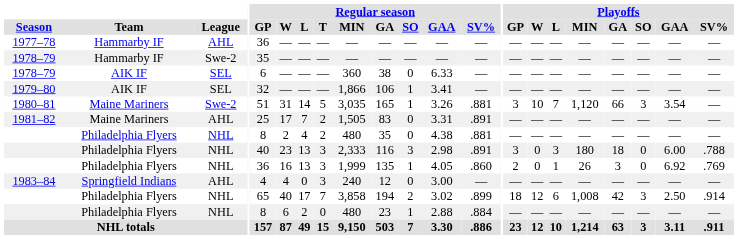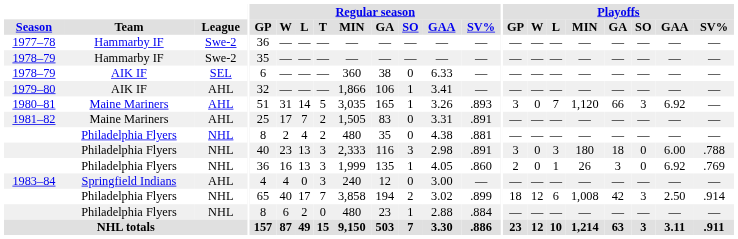 <table border="0" cellpadding="1" cellspacing="0" style="text-align:center; width:75%;">
 <tr ALIGN="center" bgcolor="#e0e0e0">
 <th align="center" colspan="3" bgcolor="#ffffff"></th>
 <th align="center" rowspan="99" bgcolor="#ffffff"></th>
 <th align="center" colspan="9" bgcolor="#e0e0e0"><a href='#'>Regular season</a></th>
 <th align="center" rowspan="99" bgcolor="#ffffff"></th>
 <th align="center" colspan="8" bgcolor="#e0e0e0"><a href='#'>Playoffs</a></th>
 </tr>
 <tr ALIGN="center" bgcolor="#e0e0e0">
 <th><a href='#'>Season</a></th>
 <th>Team</th>
 <th>League</th>
 <th>GP</th>
 <th>W</th>
 <th>L</th>
 <th>T</th>
 <th>MIN</th>
 <th>GA</th>
 <th><a href='#'>SO</a></th>
 <th><a href='#'>GAA</a></th>
 <th><a href='#'>SV%</a></th>
 <th>GP</th>
 <th>W</th>
 <th>L</th>
 <th>MIN</th>
 <th>GA</th>
 <th>SO</th>
 <th>GAA</th>
 <th>SV%</th>
 </tr>
 <tr>
 <td><a href='#'>1977–78</a></td>
 <td><a href='#'>Hammarby IF</a></td>
-<td><a href='#'>AHL</a></td>
+<td><a href='#'>Swe-2</a></td>
 <td>36</td>
 <td>—</td>
 <td>—</td>
 <td>—</td>
 <td>—</td>
 <td>—</td>
 <td>—</td>
 <td>—</td>
 <td>—</td>
 <td>—</td>
 <td>—</td>
 <td>—</td>
 <td>—</td>
 <td>—</td>
 <td>—</td>
 <td>—</td>
 <td>—</td>
 </tr>
 <tr ALIGN="center" bgcolor="#f0f0f0">
 <td><a href='#'>1978–79</a></td>
 <td>Hammarby IF</td>
 <td>Swe-2</td>
 <td>35</td>
 <td>—</td>
 <td>—</td>
 <td>—</td>
 <td>—</td>
 <td>—</td>
 <td>—</td>
 <td>—</td>
 <td>—</td>
 <td>—</td>
 <td>—</td>
 <td>—</td>
 <td>—</td>
 <td>—</td>
 <td>—</td>
 <td>—</td>
 <td>—</td>
 </tr>
 <tr ALIGN="center">
 <td><a href='#'>1978–79</a></td>
 <td><a href='#'>AIK IF</a></td>
 <td><a href='#'>SEL</a></td>
 <td>6</td>
 <td>—</td>
 <td>—</td>
 <td>—</td>
 <td>360</td>
 <td>38</td>
 <td>0</td>
 <td>6.33</td>
 <td>—</td>
 <td>—</td>
 <td>—</td>
 <td>—</td>
 <td>—</td>
 <td>—</td>
 <td>—</td>
 <td>—</td>
 <td>—</td>
 </tr>
 <tr ALIGN="center" bgcolor="#f0f0f0">
 <td><a href='#'>1979–80</a></td>
 <td>AIK IF</td>
-<td>SEL</td>
+<td>AHL</td>
 <td>32</td>
 <td>—</td>
 <td>—</td>
 <td>—</td>
 <td>1,866</td>
 <td>106</td>
 <td>1</td>
 <td>3.41</td>
 <td>—</td>
 <td>—</td>
 <td>—</td>
 <td>—</td>
 <td>—</td>
 <td>—</td>
 <td>—</td>
 <td>—</td>
 <td>—</td>
 </tr>
 <tr ALIGN="center">
 <td><a href='#'>1980–81</a></td>
 <td><a href='#'>Maine Mariners</a></td>
-<td><a href='#'>Swe-2</a></td>
+<td><a href='#'>AHL</a></td>
 <td>51</td>
 <td>31</td>
 <td>14</td>
 <td>5</td>
 <td>3,035</td>
 <td>165</td>
 <td>1</td>
 <td>3.26</td>
-<td>.881</td>
+<td>.893</td>
 <td>3</td>
-<td>10</td>
+<td>0</td>
 <td>7</td>
 <td>1,120</td>
 <td>66</td>
 <td>3</td>
-<td>3.54</td>
+<td>6.92</td>
 <td>—</td>
 </tr>
 <tr ALIGN="center" bgcolor="#f0f0f0">
 <td><a href='#'>1981–82</a></td>
 <td>Maine Mariners</td>
 <td>AHL</td>
 <td>25</td>
 <td>17</td>
 <td>7</td>
 <td>2</td>
 <td>1,505</td>
 <td>83</td>
 <td>0</td>
 <td>3.31</td>
 <td>.891</td>
 <td>—</td>
 <td>—</td>
 <td>—</td>
 <td>—</td>
 <td>—</td>
 <td>—</td>
 <td>—</td>
 <td>—</td>
 </tr>
 <tr ALIGN="center">
 <td></td>
 <td><a href='#'>Philadelphia Flyers</a></td>
 <td><a href='#'>NHL</a></td>
 <td>8</td>
 <td>2</td>
 <td>4</td>
 <td>2</td>
 <td>480</td>
 <td>35</td>
 <td>0</td>
 <td>4.38</td>
 <td>.881</td>
 <td>—</td>
 <td>—</td>
 <td>—</td>
 <td>—</td>
 <td>—</td>
 <td>—</td>
 <td>—</td>
 <td>—</td>
 </tr>
 <tr ALIGN="center" bgcolor="#f0f0f0">
 <td></td>
 <td>Philadelphia Flyers</td>
 <td>NHL</td>
 <td>40</td>
 <td>23</td>
 <td>13</td>
 <td>3</td>
 <td>2,333</td>
 <td>116</td>
 <td>3</td>
 <td>2.98</td>
 <td>.891</td>
 <td>3</td>
 <td>0</td>
 <td>3</td>
 <td>180</td>
 <td>18</td>
 <td>0</td>
 <td>6.00</td>
 <td>.788</td>
 </tr>
 <tr ALIGN="center">
 <td></td>
 <td>Philadelphia Flyers</td>
 <td>NHL</td>
 <td>36</td>
 <td>16</td>
 <td>13</td>
 <td>3</td>
 <td>1,999</td>
 <td>135</td>
 <td>1</td>
 <td>4.05</td>
 <td>.860</td>
 <td>2</td>
 <td>0</td>
 <td>1</td>
 <td>26</td>
 <td>3</td>
 <td>0</td>
 <td>6.92</td>
 <td>.769</td>
 </tr>
 <tr ALIGN="center" bgcolor="#f0f0f0">
 <td><a href='#'>1983–84</a></td>
 <td><a href='#'>Springfield Indians</a></td>
 <td>AHL</td>
 <td>4</td>
 <td>4</td>
 <td>0</td>
 <td>3</td>
 <td>240</td>
 <td>12</td>
 <td>0</td>
 <td>3.00</td>
 <td>—</td>
 <td>—</td>
 <td>—</td>
 <td>—</td>
 <td>—</td>
 <td>—</td>
 <td>—</td>
 <td>—</td>
 <td>—</td>
 </tr>
 <tr ALIGN="center">
 <td></td>
 <td>Philadelphia Flyers</td>
 <td>NHL</td>
 <td>65</td>
 <td>40</td>
 <td>17</td>
 <td>7</td>
 <td>3,858</td>
 <td>194</td>
 <td>2</td>
 <td>3.02</td>
 <td>.899</td>
 <td>18</td>
 <td>12</td>
 <td>6</td>
 <td>1,008</td>
 <td>42</td>
 <td>3</td>
 <td>2.50</td>
 <td>.914</td>
 </tr>
 <tr ALIGN="center" bgcolor="#f0f0f0">
 <td></td>
 <td>Philadelphia Flyers</td>
 <td>NHL</td>
 <td>8</td>
 <td>6</td>
 <td>2</td>
 <td>0</td>
 <td>480</td>
 <td>23</td>
 <td>1</td>
 <td>2.88</td>
 <td>.884</td>
 <td>—</td>
 <td>—</td>
 <td>—</td>
 <td>—</td>
 <td>—</td>
 <td>—</td>
 <td>—</td>
 <td>—</td>
 </tr>
 <tr bgcolor="#e0e0e0">
 <th colspan=3>NHL totals</th>
 <th>157</th>
 <th>87</th>
 <th>49</th>
 <th>15</th>
 <th>9,150</th>
 <th>503</th>
 <th>7</th>
 <th>3.30</th>
 <th>.886</th>
 <th>23</th>
 <th>12</th>
 <th>10</th>
 <th>1,214</th>
 <th>63</th>
 <th>3</th>
 <th>3.11</th>
 <th>.911</th>
 </tr>
 </table>
